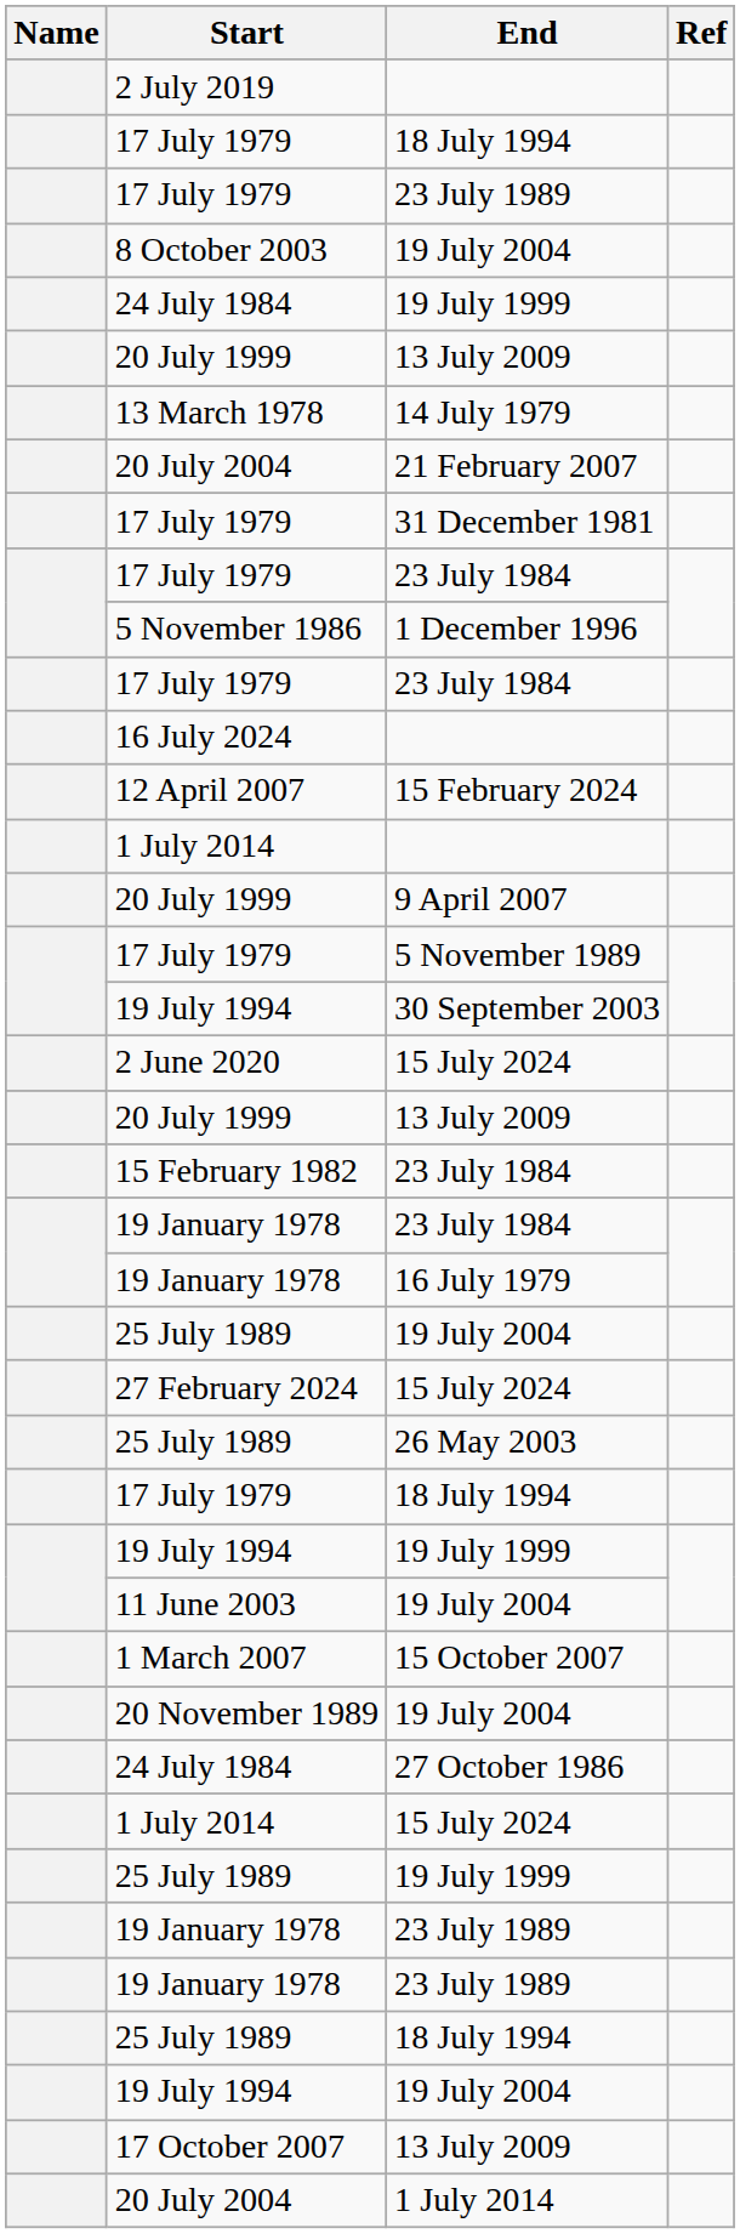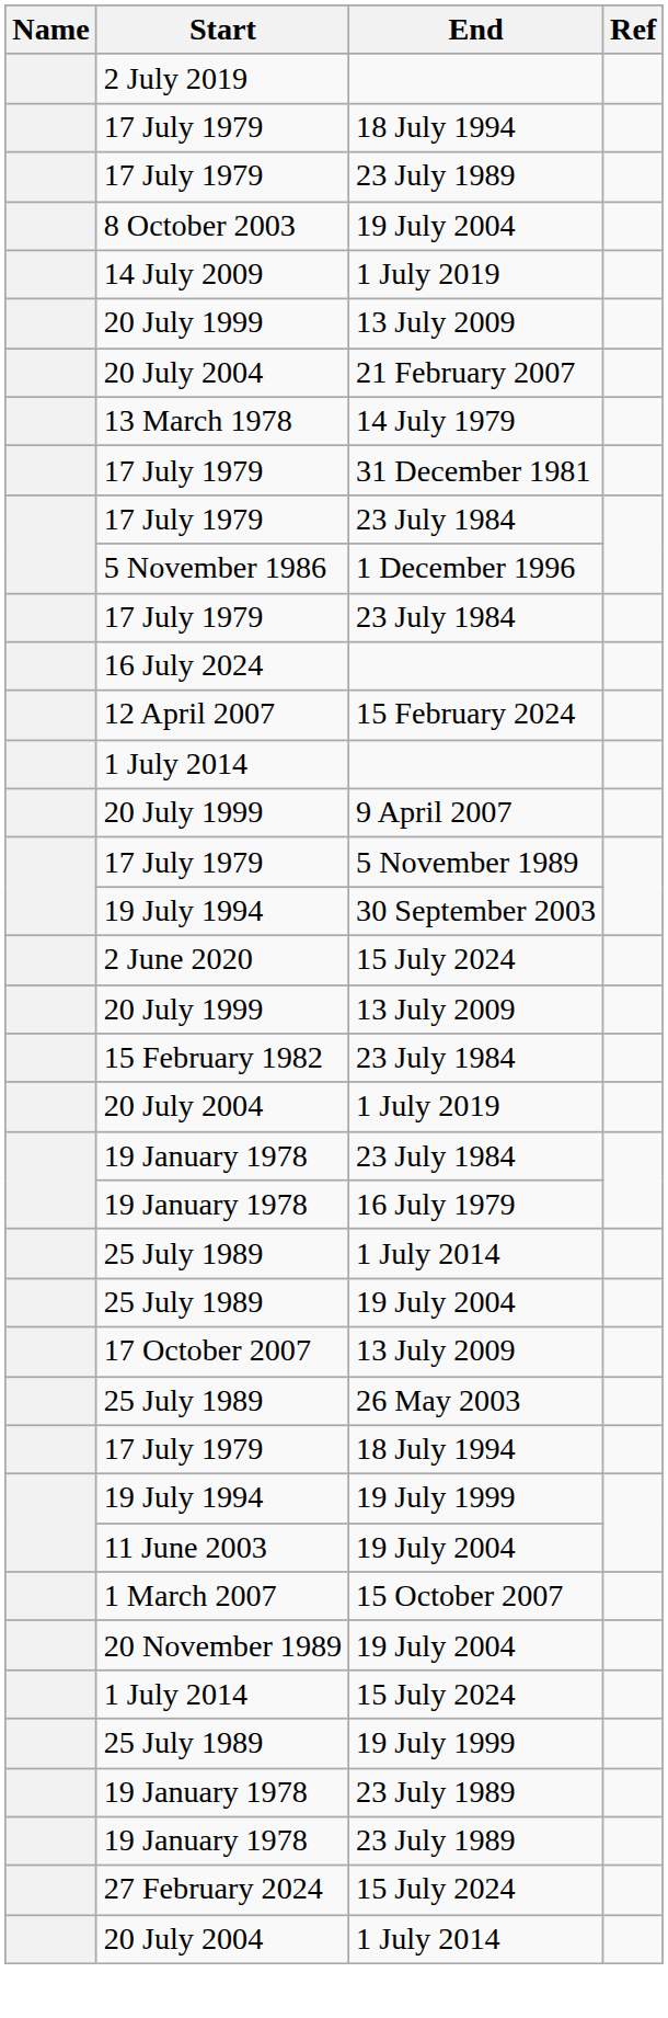 <table class="wikitable sortable">
 <tr>
 <th scope="col">Name</th>
 <th scope="col">Start</th>
 <th scope="col">End</th>
 <th scope="col" class="unsortable">Ref</th>
 </tr>
 <tr>
 <th scope="row"></th>
 <td>2 July 2019</td>
 <td></td>
 <td></td>
 </tr>
 <tr>
 <th scope="row"></th>
 <td>17 July 1979</td>
 <td>18 July 1994</td>
 <td></td>
 </tr>
 <tr>
 <th scope="row"></th>
 <td>17 July 1979</td>
 <td>23 July 1989</td>
 <td></td>
 </tr>
 <tr>
 <th scope="row"></th>
 <td>8 October 2003</td>
 <td>19 July 2004</td>
 <td></td>
 </tr>
 <tr>
 <th scope="row"></th>
-<td>24 July 1984</td>
-<td>19 July 1999</td>
+<td>14 July 2009</td>
+<td>1 July 2019</td>
 <td></td>
 </tr>
 <tr>
 <th scope="row"></th>
 <td>20 July 1999</td>
 <td>13 July 2009</td>
 <td></td>
 </tr>
 <tr>
 <th scope="row"></th>
-<td>13 March 1978</td>
-<td>14 July 1979</td>
+<td>20 July 2004</td>
+<td>21 February 2007</td>
 <td></td>
 </tr>
 <tr>
 <th scope="row"></th>
-<td>20 July 2004</td>
-<td>21 February 2007</td>
+<td>13 March 1978</td>
+<td>14 July 1979</td>
 <td></td>
 </tr>
 <tr>
 <th scope="row"></th>
 <td>17 July 1979</td>
 <td>31 December 1981</td>
 <td></td>
 </tr>
 <tr>
 <th scope="rowgroup" rowspan="2"></th>
 <td>17 July 1979</td>
 <td>23 July 1984</td>
 <td rowspan="2"></td>
 </tr>
 <tr>
 <td>5 November 1986</td>
 <td>1 December 1996</td>
 </tr>
 <tr>
 <th scope="row"></th>
 <td>17 July 1979</td>
 <td>23 July 1984</td>
 </tr>
 <tr>
 <th scope="row"></th>
 <td>16 July 2024</td>
 <td></td>
 <td></td>
 </tr>
 <tr>
 <th scope="row"></th>
 <td>12 April 2007</td>
 <td>15 February 2024</td>
 <td></td>
 </tr>
 <tr>
 <th scope="row"></th>
 <td>1 July 2014</td>
 <td></td>
 <td></td>
 </tr>
 <tr>
 <th scope="row"></th>
 <td>20 July 1999</td>
 <td>9 April 2007</td>
 <td></td>
 </tr>
 <tr>
 <th scope="rowgroup" rowspan="2"></th>
 <td>17 July 1979</td>
 <td>5 November 1989</td>
 <td rowspan="2"></td>
 </tr>
 <tr>
 <td>19 July 1994</td>
 <td>30 September 2003</td>
 </tr>
 <tr>
 <th scope="row"></th>
 <td>2 June 2020</td>
 <td>15 July 2024</td>
 <td></td>
 </tr>
 <tr>
 <th scope="row"></th>
 <td>20 July 1999</td>
 <td>13 July 2009</td>
 <td></td>
 </tr>
 <tr>
 <th scope="row"></th>
 <td>15 February 1982</td>
 <td>23 July 1984</td>
 <td></td>
 </tr>
 <tr>
+<th scope="row"></th>
+<td>20 July 2004</td>
+<td>1 July 2019</td>
+<td></td>
+</tr>
+<tr>
 <th scope="rowgroup" rowspan="2"></th>
 <td>19 January 1978</td>
 <td>23 July 1984</td>
 <td rowspan="2"></td>
 </tr>
 <tr>
 <td>19 January 1978</td>
 <td>16 July 1979</td>
 </tr>
 <tr>
 <th scope="row"></th>
 <td>25 July 1989</td>
+<td>1 July 2014</td>
+<td></td>
+</tr>
+<tr>
+<th scope="row"></th>
+<td>25 July 1989</td>
 <td>19 July 2004</td>
 <td></td>
 </tr>
 <tr>
 <th scope="row"></th>
-<td>27 February 2024</td>
-<td>15 July 2024</td>
+<td>17 October 2007</td>
+<td>13 July 2009</td>
 <td></td>
 </tr>
 <tr>
 <th scope="row"></th>
 <td>25 July 1989</td>
 <td>26 May 2003</td>
 <td></td>
 </tr>
 <tr>
 <th scope="row"></th>
 <td>17 July 1979</td>
 <td>18 July 1994</td>
 <td></td>
 </tr>
 <tr>
 <th scope="rowgroup" rowspan="2"></th>
 <td>19 July 1994</td>
 <td>19 July 1999</td>
 <td rowspan="2"></td>
 </tr>
 <tr>
 <td>11 June 2003</td>
 <td>19 July 2004</td>
 </tr>
 <tr>
 <th scope="row"></th>
 <td>1 March 2007</td>
 <td>15 October 2007</td>
 <td></td>
 </tr>
 <tr>
 <th scope="row"></th>
 <td>20 November 1989</td>
 <td>19 July 2004</td>
 <td></td>
 </tr>
 <tr>
 <th scope="row"></th>
-<td>24 July 1984</td>
-<td>27 October 1986</td>
-<td></td>
-</tr>
-<tr>
-<th scope="row"></th>
 <td>1 July 2014</td>
 <td>15 July 2024</td>
 <td></td>
 </tr>
 <tr>
 <th scope="row"></th>
 <td>25 July 1989</td>
 <td>19 July 1999</td>
 <td></td>
 </tr>
 <tr>
 <th scope="row"></th>
 <td>19 January 1978</td>
 <td>23 July 1989</td>
 <td></td>
 </tr>
 <tr>
 <th scope="row"></th>
 <td>19 January 1978</td>
 <td>23 July 1989</td>
 <td></td>
 </tr>
 <tr>
 <th scope="row"></th>
-<td>25 July 1989</td>
-<td>18 July 1994</td>
-<td></td>
-</tr>
-<tr>
-<th scope="row"></th>
-<td>19 July 1994</td>
-<td>19 July 2004</td>
-<td></td>
-</tr>
-<tr>
-<th scope="row"></th>
-<td>17 October 2007</td>
-<td>13 July 2009</td>
+<td>27 February 2024</td>
+<td>15 July 2024</td>
 <td></td>
 </tr>
 <tr>
 <th scope="row"></th>
 <td>20 July 2004</td>
 <td>1 July 2014</td>
 <td></td>
 </tr>
 </table>
